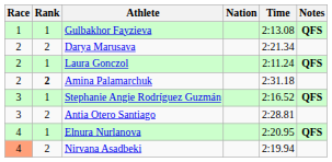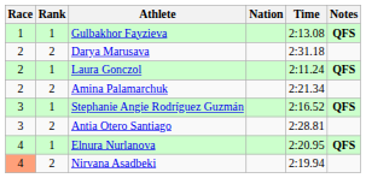 <table class="wikitable sortable" style="text-align:center;">
 <tr>
 <th>Race</th>
 <th>Rank</th>
 <th>Athlete</th>
 <th>Nation</th>
 <th>Time</th>
 <th>Notes</th>
 </tr>
 <tr bgcolor=ccffcc>
 <td>1</td>
 <td>1</td>
 <td align=left><a href='#'>Gulbakhor Fayzieva</a></td>
 <td align=left></td>
 <td>2:13.08</td>
 <td><strong>QFS</strong></td>
 </tr>
 <tr>
 <td>2</td>
 <td>2</td>
 <td align=left><a href='#'>Darya Marusava</a></td>
 <td align=left></td>
-<td>2:21.34</td>
+<td>2:31.18</td>
 <td></td>
 </tr>
 <tr bgcolor=ccffcc>
 <td>2</td>
 <td>1</td>
 <td align=left><a href='#'>Laura Gonczol</a></td>
 <td align=left></td>
 <td>2:11.24</td>
 <td><strong>QFS</strong></td>
 </tr>
 <tr>
 <td>2</td>
-<td><strong>2</strong></td>
+<td>2</td>
 <td align=left><a href='#'>Amina Palamarchuk</a></td>
 <td align=left></td>
-<td>2:31.18</td>
+<td>2:21.34</td>
 <td></td>
 </tr>
 <tr bgcolor=ccffcc>
 <td>3</td>
 <td>1</td>
 <td align=left><a href='#'>Stephanie Angie Rodríguez Guzmán</a></td>
 <td align=left></td>
 <td>2:16.52</td>
 <td><strong>QFS</strong></td>
 </tr>
 <tr>
 <td>3</td>
 <td>2</td>
 <td align=left><a href='#'>Antia Otero Santiago</a></td>
 <td align=left></td>
 <td>2:28.81</td>
 <td></td>
 </tr>
 <tr bgcolor=ccffcc>
 <td>4</td>
 <td>1</td>
 <td align=left><a href='#'>Elnura Nurlanova</a></td>
 <td align=left></td>
 <td>2:20.95</td>
 <td><strong>QFS</strong></td>
 </tr>
 <tr>
 <td style="background: lightsalmon;">4</td>
 <td>2</td>
 <td align=left><a href='#'>Nirvana Asadbeki</a></td>
 <td align=left></td>
 <td>2:19.94</td>
 <td></td>
 </tr>
 </table>
